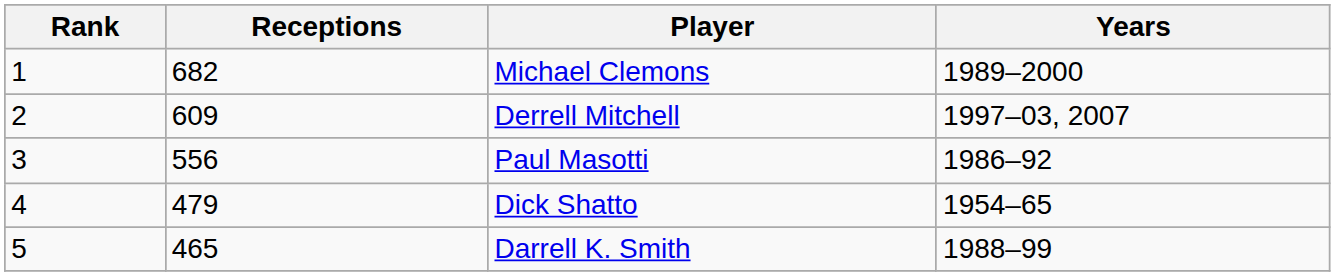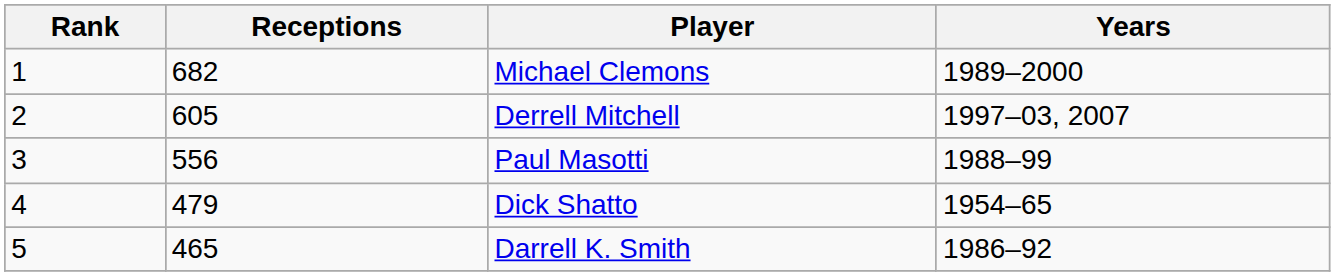 <table class="wikitable" style="width:60%; text-align:left; border-collapse:collapse;">
 <tr>
 <th>Rank</th>
 <th>Receptions</th>
 <th>Player</th>
 <th>Years</th>
 </tr>
 <tr>
 <td>1</td>
 <td>682</td>
 <td><a href='#'>Michael Clemons</a></td>
 <td>1989–2000</td>
 </tr>
 <tr>
 <td>2</td>
-<td>609</td>
+<td>605</td>
 <td><a href='#'>Derrell Mitchell</a></td>
 <td>1997–03, 2007</td>
 </tr>
 <tr>
 <td>3</td>
 <td>556</td>
 <td><a href='#'>Paul Masotti</a></td>
-<td>1986–92</td>
+<td>1988–99</td>
 </tr>
 <tr>
 <td>4</td>
 <td>479</td>
 <td><a href='#'>Dick Shatto</a></td>
 <td>1954–65</td>
 </tr>
 <tr>
 <td>5</td>
 <td>465</td>
 <td><a href='#'>Darrell K. Smith</a></td>
-<td>1988–99</td>
+<td>1986–92</td>
 </tr>
 </table>
